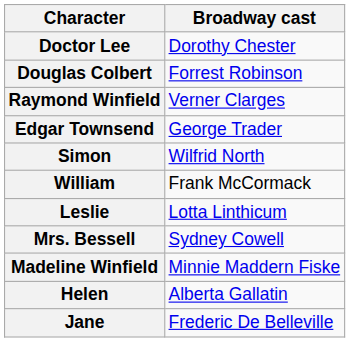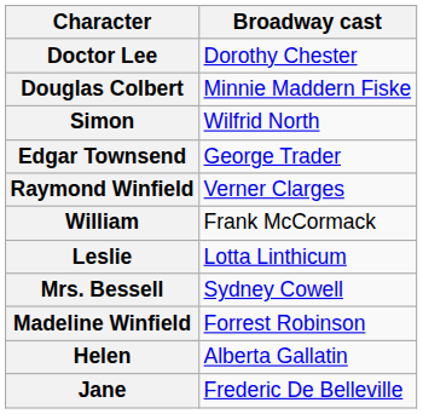 <table class="wikitable plainrowheaders">
 <tr>
 <th scope="col">Character</th>
 <th scope="col">Broadway cast</th>
 </tr>
 <tr>
 <th scope="row">Doctor Lee</th>
 <td><a href='#'>Dorothy Chester</a></td>
 </tr>
 <tr>
 <th scope="row">Douglas Colbert</th>
-<td><a href='#'>Forrest Robinson</a></td>
+<td><a href='#'>Minnie Maddern Fiske</a></td>
 </tr>
 <tr>
-<th scope="row">Raymond Winfield</th>
-<td><a href='#'>Verner Clarges</a></td>
+<th scope="row">Simon</th>
+<td><a href='#'>Wilfrid North</a></td>
 </tr>
 <tr>
 <th scope="row">Edgar Townsend</th>
 <td><a href='#'>George Trader</a></td>
 </tr>
 <tr>
-<th scope="row">Simon</th>
-<td><a href='#'>Wilfrid North</a></td>
+<th scope="row">Raymond Winfield</th>
+<td><a href='#'>Verner Clarges</a></td>
 </tr>
 <tr>
 <th scope="row">William</th>
 <td>Frank McCormack</td>
 </tr>
 <tr>
 <th scope="row">Leslie</th>
 <td><a href='#'>Lotta Linthicum</a></td>
 </tr>
 <tr>
 <th scope="row">Mrs. Bessell</th>
 <td><a href='#'>Sydney Cowell</a></td>
 </tr>
 <tr>
 <th scope="row">Madeline Winfield</th>
-<td><a href='#'>Minnie Maddern Fiske</a></td>
+<td><a href='#'>Forrest Robinson</a></td>
 </tr>
 <tr>
 <th scope="row">Helen</th>
 <td><a href='#'>Alberta Gallatin</a></td>
 </tr>
 <tr>
 <th scope="row">Jane</th>
 <td><a href='#'>Frederic De Belleville</a></td>
 </tr>
 </table>
